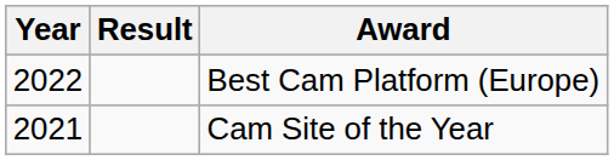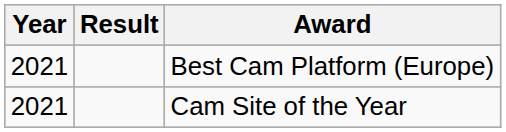 <table class="wikitable">
 <tr>
 <th>Year</th>
 <th>Result</th>
 <th>Award</th>
 </tr>
 <tr>
-<td>2022</td>
+<td>2021</td>
 <td></td>
 <td>Best Cam Platform (Europe)</td>
 </tr>
 <tr>
 <td>2021</td>
 <td></td>
 <td>Cam Site of the Year</td>
 </tr>
 </table>
